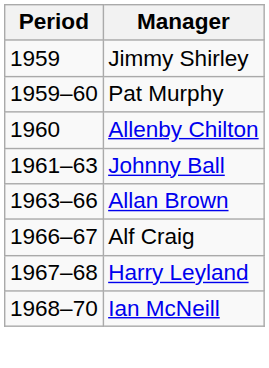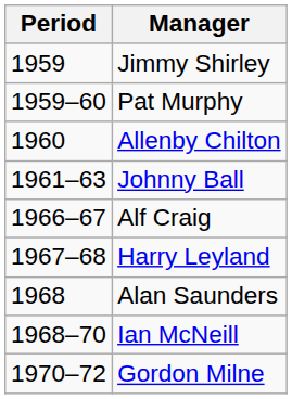 <table class="wikitable">
 <tr>
 <th>Period</th>
 <th>Manager</th>
 </tr>
 <tr>
 <td>1959</td>
 <td>Jimmy Shirley</td>
 </tr>
 <tr>
 <td>1959–60</td>
 <td>Pat Murphy</td>
 </tr>
 <tr>
 <td>1960</td>
 <td> <a href='#'>Allenby Chilton</a></td>
 </tr>
 <tr>
 <td>1961–63</td>
 <td> <a href='#'>Johnny Ball</a></td>
 </tr>
 <tr>
-<td>1963–66</td>
-<td> <a href='#'>Allan Brown</a></td>
-</tr>
-<tr>
 <td>1966–67</td>
 <td>Alf Craig</td>
 </tr>
 <tr>
 <td>1967–68</td>
 <td> <a href='#'>Harry Leyland</a></td>
 </tr>
 <tr>
+<td>1968</td>
+<td>Alan Saunders</td>
+</tr>
+<tr>
 <td>1968–70</td>
 <td> <a href='#'>Ian McNeill</a></td>
 </tr>
+<tr>
+<td>1970–72</td>
+<td> <a href='#'>Gordon Milne</a></td>
+</tr>
 </table>
